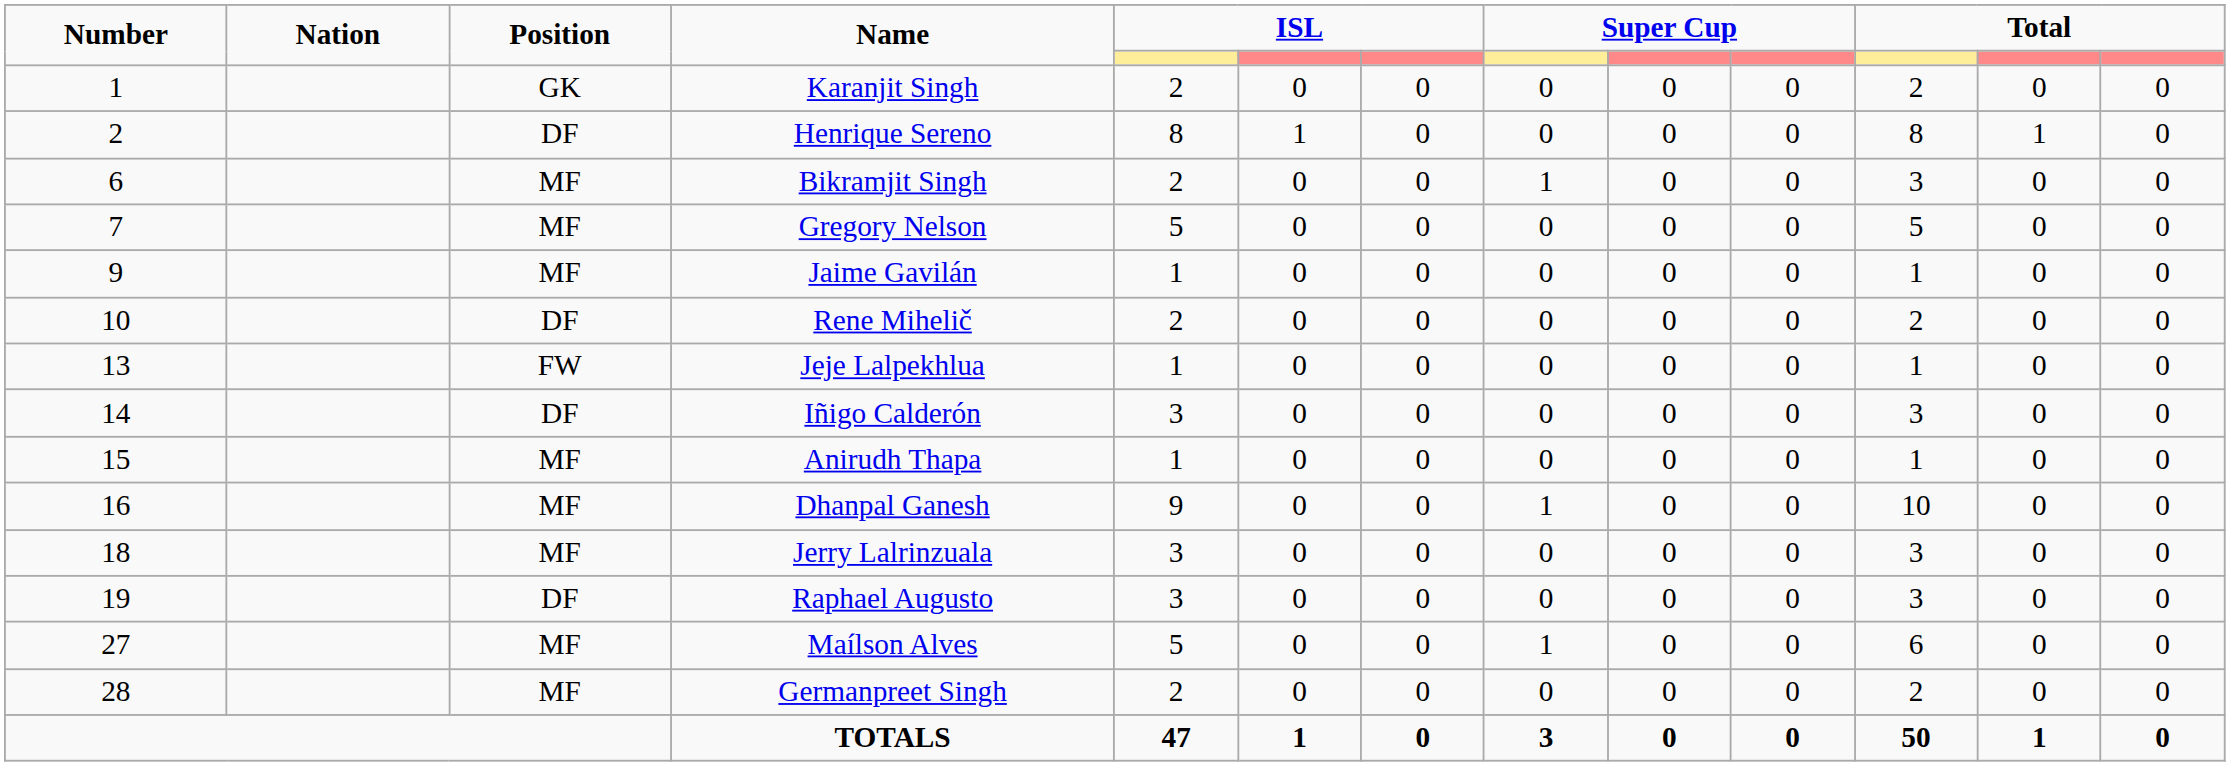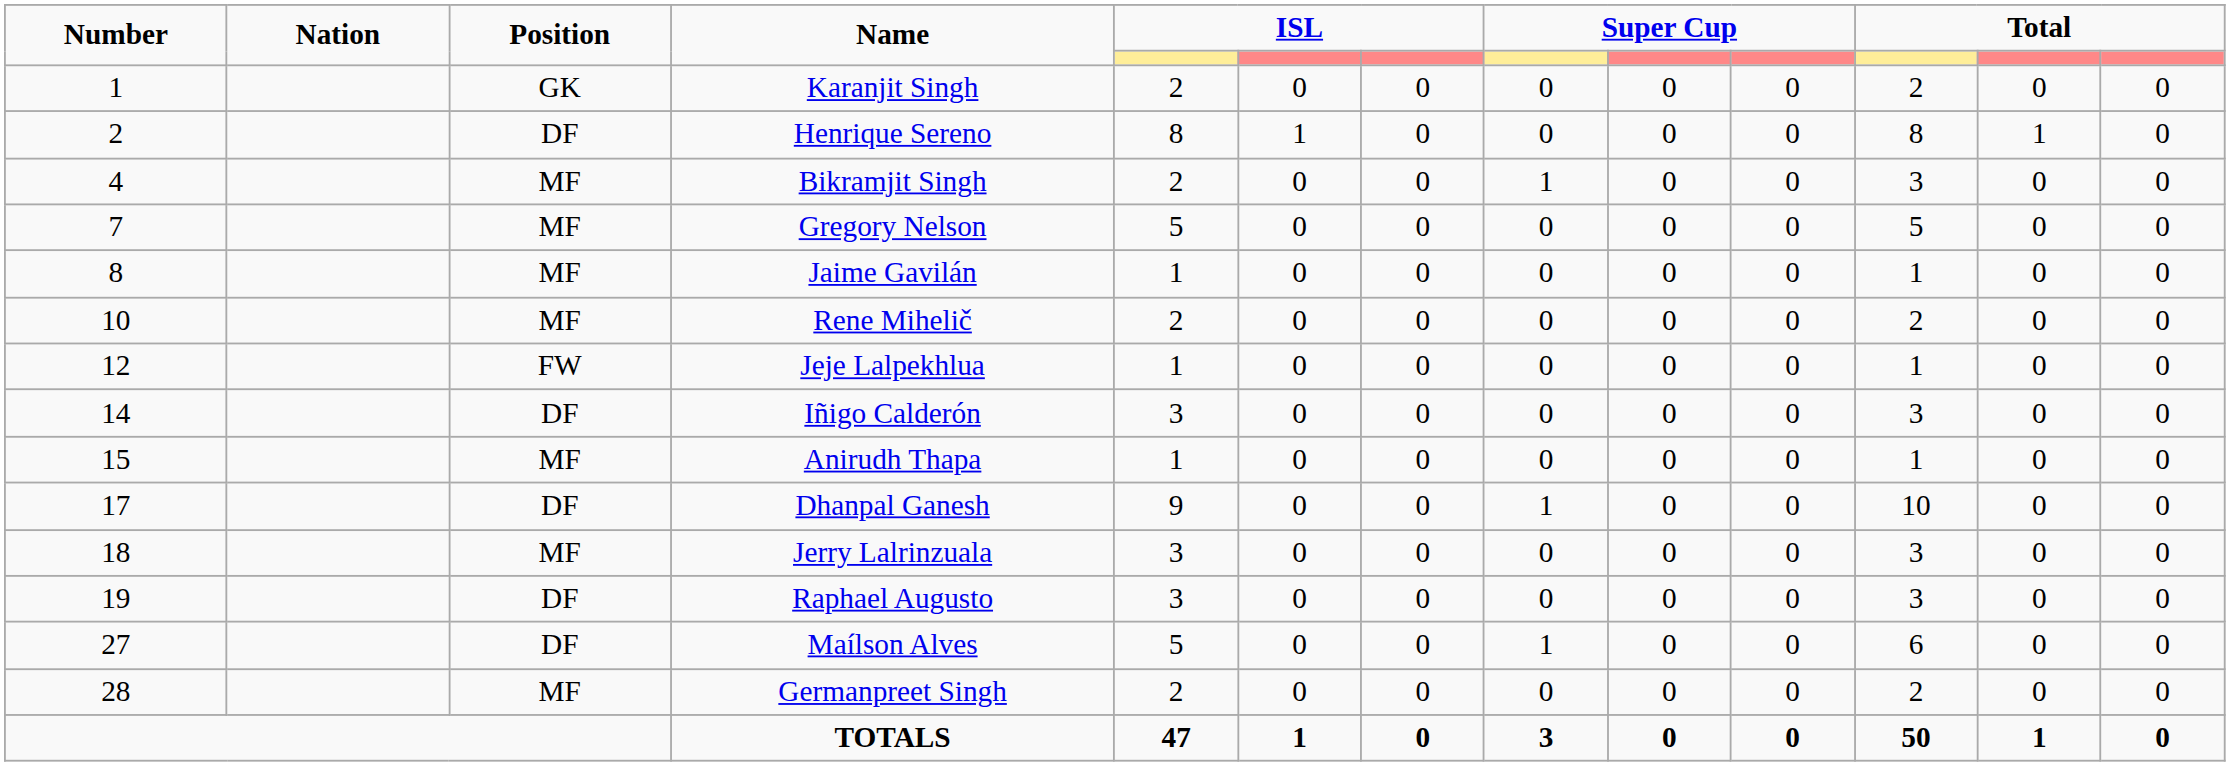 <table class="wikitable" style="text-align:center;">
 <tr style="text-align:center;">
 <td rowspan="2"  style="width:10%; "><strong>Number</strong></td>
 <td rowspan="2"  style="width:10%; "><strong>Nation</strong></td>
 <td rowspan="2"  style="width:10%; "><strong>Position</strong></td>
 <td rowspan="2"  style="width:20%; "><strong>Name</strong></td>
 <td colspan="3"><strong><a href='#'>ISL</a></strong></td>
 <td colspan="3"><strong><a href='#'>Super Cup</a></strong></td>
 <td colspan="3"><strong>Total</strong></td>
 </tr>
 <tr>
 <th style="width:60px; background:#fe9;"></th>
 <th style="width:60px; background:#ff8888;"></th>
 <th style="width:60px; background:#ff8888;"></th>
 <th style="width:60px; background:#fe9;"></th>
 <th style="width:60px; background:#ff8888;"></th>
 <th style="width:60px; background:#ff8888;"></th>
 <th style="width:60px; background:#fe9;"></th>
 <th style="width:60px; background:#ff8888;"></th>
 <th style="width:60px; background:#ff8888;"></th>
 </tr>
 <tr>
 <td>1</td>
 <td></td>
 <td>GK</td>
 <td><a href='#'>Karanjit Singh</a></td>
 <td>2</td>
 <td>0</td>
 <td>0</td>
 <td>0</td>
 <td>0</td>
 <td>0</td>
 <td>2</td>
 <td>0</td>
 <td>0</td>
 </tr>
 <tr>
 <td>2</td>
 <td></td>
 <td>DF</td>
 <td><a href='#'>Henrique Sereno</a></td>
 <td>8</td>
 <td>1</td>
 <td>0</td>
 <td>0</td>
 <td>0</td>
 <td>0</td>
 <td>8</td>
 <td>1</td>
 <td>0</td>
 </tr>
 <tr>
-<td>6</td>
+<td>4</td>
 <td></td>
 <td>MF</td>
 <td><a href='#'>Bikramjit Singh</a></td>
 <td>2</td>
 <td>0</td>
 <td>0</td>
 <td>1</td>
 <td>0</td>
 <td>0</td>
 <td>3</td>
 <td>0</td>
 <td>0</td>
 </tr>
 <tr>
 <td>7</td>
 <td></td>
 <td>MF</td>
 <td><a href='#'>Gregory Nelson</a></td>
 <td>5</td>
 <td>0</td>
 <td>0</td>
 <td>0</td>
 <td>0</td>
 <td>0</td>
 <td>5</td>
 <td>0</td>
 <td>0</td>
 </tr>
 <tr>
-<td>9</td>
+<td>8</td>
 <td></td>
 <td>MF</td>
 <td><a href='#'>Jaime Gavilán</a></td>
 <td>1</td>
 <td>0</td>
 <td>0</td>
 <td>0</td>
 <td>0</td>
 <td>0</td>
 <td>1</td>
 <td>0</td>
 <td>0</td>
 </tr>
 <tr>
 <td>10</td>
 <td></td>
-<td>DF</td>
+<td>MF</td>
 <td><a href='#'>Rene Mihelič</a></td>
 <td>2</td>
 <td>0</td>
 <td>0</td>
 <td>0</td>
 <td>0</td>
 <td>0</td>
 <td>2</td>
 <td>0</td>
 <td>0</td>
 </tr>
 <tr>
-<td>13</td>
+<td>12</td>
 <td></td>
 <td>FW</td>
 <td><a href='#'>Jeje Lalpekhlua</a></td>
 <td>1</td>
 <td>0</td>
 <td>0</td>
 <td>0</td>
 <td>0</td>
 <td>0</td>
 <td>1</td>
 <td>0</td>
 <td>0</td>
 </tr>
 <tr>
 <td>14</td>
 <td></td>
 <td>DF</td>
 <td><a href='#'>Iñigo Calderón</a></td>
 <td>3</td>
 <td>0</td>
 <td>0</td>
 <td>0</td>
 <td>0</td>
 <td>0</td>
 <td>3</td>
 <td>0</td>
 <td>0</td>
 </tr>
 <tr>
 <td>15</td>
 <td></td>
 <td>MF</td>
 <td><a href='#'>Anirudh Thapa</a></td>
 <td>1</td>
 <td>0</td>
 <td>0</td>
 <td>0</td>
 <td>0</td>
 <td>0</td>
 <td>1</td>
 <td>0</td>
 <td>0</td>
 </tr>
 <tr>
-<td>16</td>
+<td>17</td>
 <td></td>
-<td>MF</td>
+<td>DF</td>
 <td><a href='#'>Dhanpal Ganesh</a></td>
 <td>9</td>
 <td>0</td>
 <td>0</td>
 <td>1</td>
 <td>0</td>
 <td>0</td>
 <td>10</td>
 <td>0</td>
 <td>0</td>
 </tr>
 <tr>
 <td>18</td>
 <td></td>
 <td>MF</td>
 <td><a href='#'>Jerry Lalrinzuala</a></td>
 <td>3</td>
 <td>0</td>
 <td>0</td>
 <td>0</td>
 <td>0</td>
 <td>0</td>
 <td>3</td>
 <td>0</td>
 <td>0</td>
 </tr>
 <tr>
 <td>19</td>
 <td></td>
 <td>DF</td>
 <td><a href='#'>Raphael Augusto</a></td>
 <td>3</td>
 <td>0</td>
 <td>0</td>
 <td>0</td>
 <td>0</td>
 <td>0</td>
 <td>3</td>
 <td>0</td>
 <td>0</td>
 </tr>
 <tr>
 <td>27</td>
 <td></td>
-<td>MF</td>
+<td>DF</td>
 <td><a href='#'>Maílson Alves</a></td>
 <td>5</td>
 <td>0</td>
 <td>0</td>
 <td>1</td>
 <td>0</td>
 <td>0</td>
 <td>6</td>
 <td>0</td>
 <td>0</td>
 </tr>
 <tr>
 <td>28</td>
 <td></td>
 <td>MF</td>
 <td><a href='#'>Germanpreet Singh</a></td>
 <td>2</td>
 <td>0</td>
 <td>0</td>
 <td>0</td>
 <td>0</td>
 <td>0</td>
 <td>2</td>
 <td>0</td>
 <td>0</td>
 </tr>
 <tr>
 <td colspan="3"></td>
 <td><strong>TOTALS</strong></td>
 <td><strong>47</strong></td>
 <td><strong>1</strong></td>
 <td><strong>0</strong></td>
 <td><strong>3</strong></td>
 <td><strong>0</strong></td>
 <td><strong>0</strong></td>
 <td><strong>50</strong></td>
 <td><strong>1</strong></td>
 <td><strong>0</strong></td>
 </tr>
 </table>
